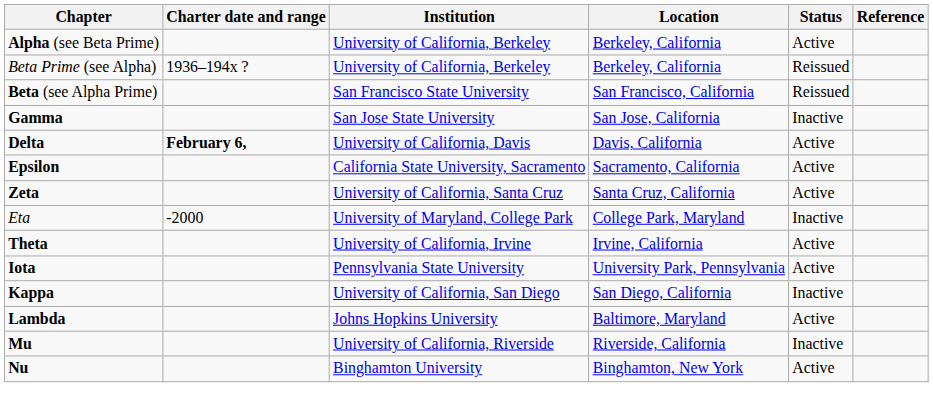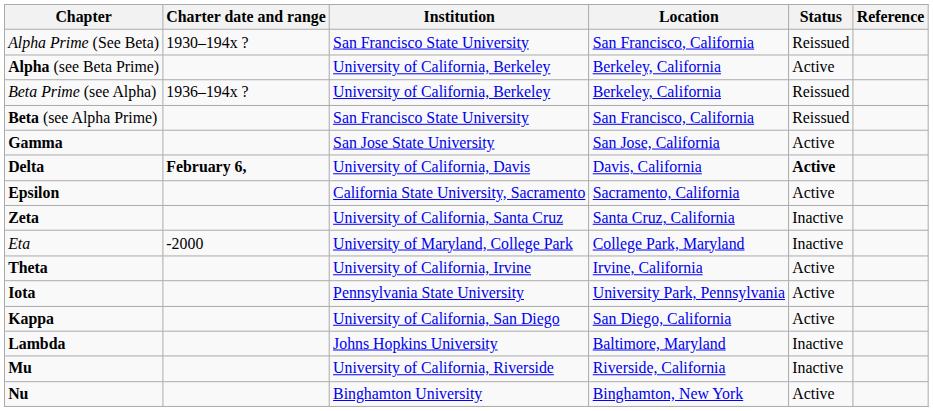 <table class="sortable wikitable">
 <tr>
 <th>Chapter</th>
 <th>Charter date and range</th>
 <th>Institution</th>
 <th>Location</th>
 <th>Status</th>
 <th>Reference</th>
+</tr>
+<tr>
+<td><em>Alpha Prime</em> (See Beta)</td>
+<td>1930–194x ?</td>
+<td><a href='#'>San Francisco State University</a></td>
+<td><a href='#'>San Francisco, California</a></td>
+<td>Reissued</td>
+<td></td>
 </tr>
 <tr>
 <td><strong>Alpha</strong> (see Beta Prime)</td>
 <td></td>
 <td><a href='#'>University of California, Berkeley</a></td>
 <td><a href='#'>Berkeley, California</a></td>
 <td>Active</td>
 <td></td>
 </tr>
 <tr>
 <td><em>Beta Prime</em> (see Alpha)</td>
 <td>1936–194x ?</td>
 <td><a href='#'>University of California, Berkeley</a></td>
 <td><a href='#'>Berkeley, California</a></td>
 <td>Reissued</td>
 <td></td>
 </tr>
 <tr>
 <td><strong>Beta</strong> (see Alpha Prime)</td>
 <td></td>
 <td><a href='#'>San Francisco State University</a></td>
 <td><a href='#'>San Francisco, California</a></td>
 <td>Reissued</td>
 <td></td>
 </tr>
 <tr>
 <td><strong>Gamma</strong></td>
 <td></td>
 <td><a href='#'>San Jose State University</a></td>
 <td><a href='#'>San Jose, California</a></td>
-<td>Inactive</td>
+<td>Active</td>
 <td></td>
 </tr>
 <tr>
 <td><strong>Delta</strong></td>
 <td><strong>February 6, </strong></td>
 <td><a href='#'>University of California, Davis</a></td>
 <td><a href='#'>Davis, California</a></td>
-<td>Active</td>
+<td><strong>Active</strong></td>
 <td></td>
 </tr>
 <tr>
 <td><strong>Epsilon</strong></td>
 <td></td>
 <td><a href='#'>California State University, Sacramento</a></td>
 <td><a href='#'>Sacramento, California</a></td>
 <td>Active</td>
 <td></td>
 </tr>
 <tr>
 <td><strong>Zeta</strong></td>
 <td></td>
 <td><a href='#'>University of California, Santa Cruz</a></td>
 <td><a href='#'>Santa Cruz, California</a></td>
-<td>Active</td>
+<td>Inactive</td>
 <td></td>
 </tr>
 <tr>
 <td><em>Eta</em></td>
 <td>-2000</td>
 <td><a href='#'>University of Maryland, College Park</a></td>
 <td><a href='#'>College Park, Maryland</a></td>
 <td>Inactive</td>
 <td></td>
 </tr>
 <tr>
 <td><strong>Theta</strong></td>
 <td></td>
 <td><a href='#'>University of California, Irvine</a></td>
 <td><a href='#'>Irvine, California</a></td>
 <td>Active</td>
 <td></td>
 </tr>
 <tr>
 <td><strong>Iota</strong></td>
 <td></td>
 <td><a href='#'>Pennsylvania State University</a></td>
 <td><a href='#'>University Park, Pennsylvania</a></td>
 <td>Active</td>
 <td></td>
 </tr>
 <tr>
 <td><strong>Kappa</strong></td>
 <td></td>
 <td><a href='#'>University of California, San Diego</a></td>
 <td><a href='#'>San Diego, California</a></td>
-<td>Inactive</td>
+<td>Active</td>
 <td></td>
 </tr>
 <tr>
 <td><strong>Lambda</strong></td>
 <td></td>
 <td><a href='#'>Johns Hopkins University</a></td>
 <td><a href='#'>Baltimore, Maryland</a></td>
-<td>Active</td>
+<td>Inactive</td>
 <td></td>
 </tr>
 <tr>
 <td><strong>Mu</strong></td>
 <td></td>
 <td><a href='#'>University of California, Riverside</a></td>
 <td><a href='#'>Riverside, California</a></td>
 <td>Inactive</td>
 <td></td>
 </tr>
 <tr>
 <td><strong>Nu</strong></td>
 <td></td>
 <td><a href='#'>Binghamton University</a></td>
 <td><a href='#'>Binghamton, New York</a></td>
 <td>Active</td>
 <td></td>
 </tr>
 </table>
